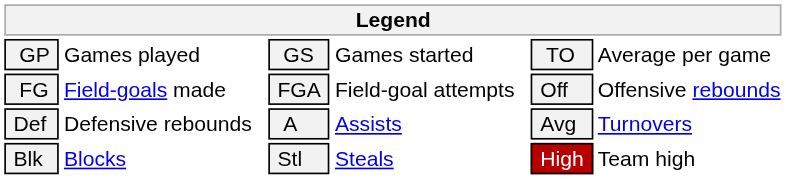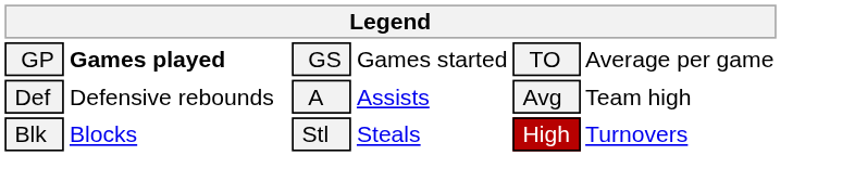 <table class="toccolours" style="font-size: 80%; white-space: nowrap;">
 <tr>
 <th colspan="6" style="background-color: #F2F2F2; border: 1px solid #AAAAAA;">Legend</th>
 </tr>
 <tr>
 <td style="background-color: #F2F2F2; border: 1px solid black;">  GP </td>
-<td>Games played</td>
+<td><strong>Games played</strong></td>
 <td style="background-color: #F2F2F2; border: 1px solid black">  GS </td>
 <td>Games started</td>
 <td style="background-color: #F2F2F2; border: 1px solid black">  TO</td>
 <td>Average per game</td>
-</tr>
-<tr>
-<td style="background-color: #F2F2F2; border: 1px solid black">  FG </td>
-<td style="padding-right: 8px"><a href='#'>Field-goals</a> made</td>
-<td style="background-color: #F2F2F2; border: 1px solid black"> FGA </td>
-<td style="padding-right: 8px">Field-goal attempts</td>
-<td style="background-color: #F2F2F2; border: 1px solid black;"> Off </td>
-<td>Offensive <a href='#'>rebounds</a></td>
 </tr>
 <tr>
 <td style="background-color: #F2F2F2; border: 1px solid black;"> Def </td>
 <td style="padding-right: 8px">Defensive rebounds</td>
 <td style="background-color: #F2F2F2; border: 1px solid black">  A </td>
 <td style="padding-right: 8px"><a href='#'>Assists</a></td>
 <td style="background-color: #F2F2F2; border: 1px solid black"> Avg </td>
-<td><a href='#'>Turnovers</a></td>
+<td>Team high</td>
 </tr>
 <tr>
 <td style="background-color: #F2F2F2; border: 1px solid black;"> Blk </td>
 <td><a href='#'>Blocks</a></td>
 <td style="background-color: #F2F2F2; border: 1px solid black"> Stl </td>
 <td><a href='#'>Steals</a></td>
 <td style="background:#b70101; color:#ffffff;; border: 1px solid black"> High </td>
-<td>Team high</td>
+<td><a href='#'>Turnovers</a></td>
 </tr>
 <tr>
 </tr>
 </table>
